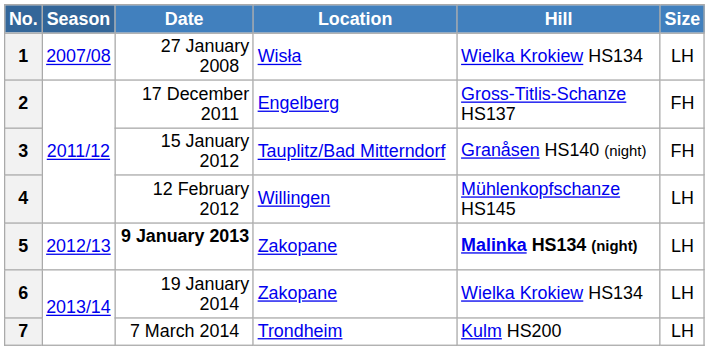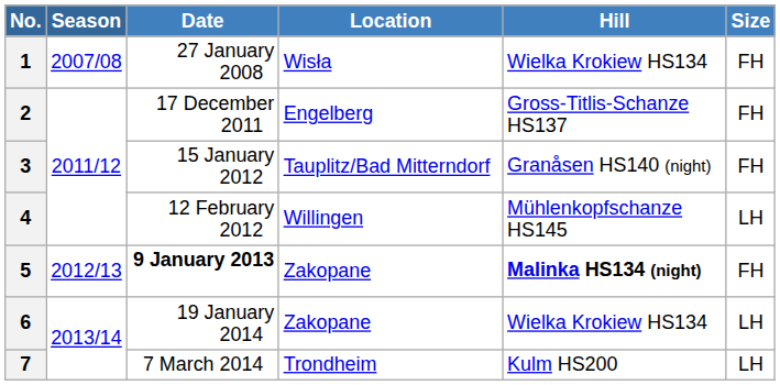 <table class="wikitable sortable" style="font-size:86%; line-height:15px; text-align:left; border:grey solid 1px; border-collapse:collapse; background:#ffffff;">
 <tr style="background:#efefef;">
 <th style="background-color:#369; color:white; width:10px;">No.</th>
 <th style="background-color:#369; color:white;  width:30px;">Season</th>
 <th style="background-color:#4180be; color:white; width:100px;">Date</th>
 <th style="background-color:#4180be; color:white; width:150px;">Location</th>
 <th style="background-color:#4180be; color:white; width:150px;">Hill</th>
 <th style="background-color:#4180be; color:white; width:25px;">Size</th>
 </tr>
 <tr>
 <th scope=row style="text-align:center;">1</th>
 <td align=center><a href='#'>2007/08</a></td>
 <td align=right>27 January 2008  </td>
 <td> <a href='#'>Wisła</a></td>
 <td><a href='#'>Wielka Krokiew</a> HS134</td>
-<td align=center>LH</td>
+<td align=center>FH</td>
 </tr>
 <tr>
 <th scope=row style="text-align:center;">2</th>
 <td align=center rowspan=3><a href='#'>2011/12</a></td>
 <td align=right>17 December 2011  </td>
 <td> <a href='#'>Engelberg</a></td>
 <td><a href='#'>Gross-Titlis-Schanze</a> HS137</td>
 <td align=center>FH</td>
 </tr>
 <tr>
 <th scope=row style="text-align:center;">3</th>
 <td align=right>15 January 2012  </td>
 <td> <a href='#'>Tauplitz/Bad Mitterndorf</a></td>
 <td><a href='#'>Granåsen</a> HS140 <small>(night)</small></td>
 <td align=center>FH</td>
 </tr>
 <tr>
 <th scope=row style="text-align:center;">4</th>
 <td align=right>12 February 2012  </td>
 <td> <a href='#'>Willingen</a></td>
 <td><a href='#'>Mühlenkopfschanze</a> HS145</td>
 <td align=center>LH</td>
 </tr>
 <tr>
 <th scope=row style="text-align:center;">5</th>
 <td align=center><a href='#'>2012/13</a></td>
 <td align=right><strong>9 January 2013  </strong></td>
 <td> <a href='#'>Zakopane</a></td>
 <td><strong><a href='#'>Malinka</a> HS134 <small>(night)</small></strong></td>
-<td align=center>LH</td>
+<td align=center>FH</td>
 </tr>
 <tr>
 <th scope=row style="text-align:center;">6</th>
 <td align=center rowspan=2><a href='#'>2013/14</a></td>
 <td align=right>19 January 2014  </td>
 <td> <a href='#'>Zakopane</a></td>
 <td><a href='#'>Wielka Krokiew</a> HS134</td>
 <td align=center>LH</td>
 </tr>
 <tr>
 <th scope=row style="text-align:center;">7</th>
 <td align=right>7 March 2014  </td>
 <td> <a href='#'>Trondheim</a></td>
 <td><a href='#'>Kulm</a> HS200</td>
 <td align=center>LH</td>
 </tr>
 </table>
